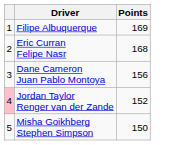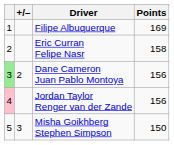 <table class="wikitable" style="font-size: 95%;">
 <tr>
 <th scope="col"></th>
+<th scope="col">+/–</th>
 <th scope="col">Driver</th>
 <th scope="col">Points</th>
 </tr>
 <tr>
 <td align=center>1</td>
+<td align="left"></td>
 <td> <a href='#'>Filipe Albuquerque</a></td>
 <td align=right>169</td>
 </tr>
 <tr>
 <td align=center>2</td>
+<td align="left"></td>
 <td> <a href='#'>Eric Curran</a><br> <a href='#'>Felipe Nasr</a></td>
-<td align=right>168</td>
+<td align=right>158</td>
 </tr>
 <tr>
-<td align=center>3</td>
+<td align=center style="background: lightgreen;">3</td>
+<td align="left"> 2</td>
 <td> <a href='#'>Dane Cameron</a><br> <a href='#'>Juan Pablo Montoya</a></td>
 <td align=right>156</td>
 </tr>
 <tr>
 <td align=center style="background: pink;">4</td>
+<td align="left"></td>
 <td> <a href='#'>Jordan Taylor</a><br> <a href='#'>Renger van der Zande</a></td>
-<td align=right>152</td>
+<td align=right>156</td>
 </tr>
 <tr>
 <td align=center>5</td>
+<td align="left"> 3</td>
 <td> <a href='#'>Misha Goikhberg</a><br> <a href='#'>Stephen Simpson</a></td>
 <td align=right>150</td>
 </tr>
 </table>
